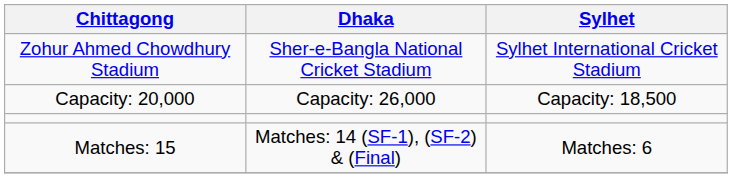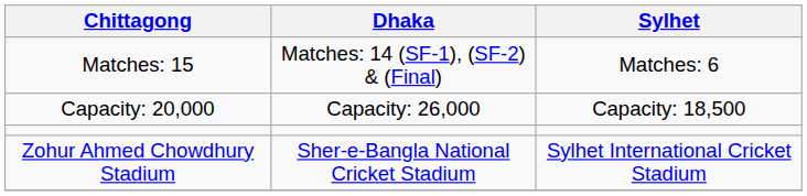 <table class="wikitable" style="text-align:center;margin:auto">
 <tr>
 <th style="width:33%;"><a href='#'>Chittagong</a></th>
 <th style="width:33%;"><a href='#'>Dhaka</a></th>
 <th style="width:33%;"><a href='#'>Sylhet</a></th>
 </tr>
 <tr>
-<td><a href='#'>Zohur Ahmed Chowdhury Stadium</a></td>
-<td><a href='#'>Sher-e-Bangla National Cricket Stadium</a></td>
-<td><a href='#'>Sylhet International Cricket Stadium</a></td>
+<td>Matches: 15</td>
+<td>Matches: 14 (<a href='#'>SF-1</a>), (<a href='#'>SF-2</a>) & (<a href='#'>Final</a>)</td>
+<td>Matches: 6</td>
 </tr>
 <tr>
 <td>Capacity: 20,000</td>
 <td>Capacity: 26,000</td>
 <td>Capacity: 18,500</td>
 </tr>
 <tr>
 <td></td>
 <td></td>
 <td></td>
 </tr>
 <tr>
-<td>Matches: 15</td>
-<td>Matches: 14 (<a href='#'>SF-1</a>), (<a href='#'>SF-2</a>) & (<a href='#'>Final</a>)</td>
-<td>Matches: 6</td>
+<td><a href='#'>Zohur Ahmed Chowdhury Stadium</a></td>
+<td><a href='#'>Sher-e-Bangla National Cricket Stadium</a></td>
+<td><a href='#'>Sylhet International Cricket Stadium</a></td>
 </tr>
 <tr>
 </tr>
 </table>
